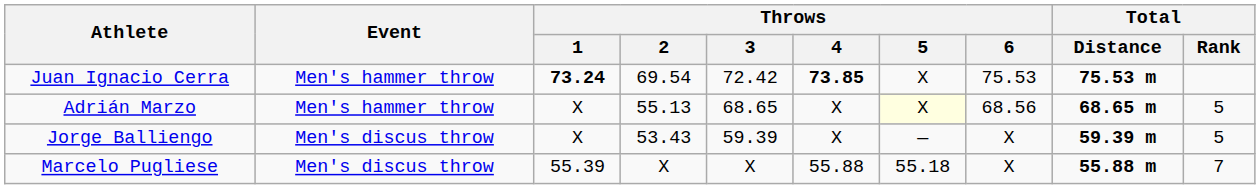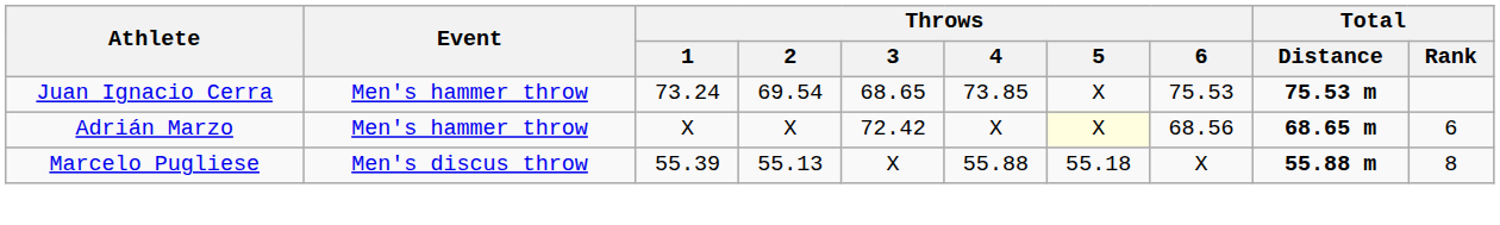 <table class="wikitable" style="font-size:95%; text-align:center;" width="95%">
 <tr>
 <th rowspan="2">Athlete</th>
 <th rowspan="2">Event</th>
 <th colspan="6">Throws</th>
 <th colspan="2">Total</th>
 </tr>
 <tr>
 <th>1</th>
 <th>2</th>
 <th>3</th>
 <th>4</th>
 <th>5</th>
 <th>6</th>
 <th>Distance</th>
 <th>Rank</th>
 </tr>
 <tr>
 <td width=20%><a href='#'>Juan Ignacio Cerra</a></td>
 <td><a href='#'>Men's hammer throw</a></td>
-<td><strong>73.24</strong></td>
+<td>73.24</td>
 <td>69.54</td>
-<td>72.42</td>
-<td><strong>73.85</strong></td>
+<td>68.65</td>
+<td>73.85</td>
 <td>X</td>
 <td>75.53</td>
 <td><strong>75.53 m </strong></td>
 <td></td>
 </tr>
 <tr>
 <td width=20%><a href='#'>Adrián Marzo</a></td>
 <td><a href='#'>Men's hammer throw</a></td>
 <td>X</td>
-<td>55.13</td>
-<td>68.65</td>
+<td>X</td>
+<td>72.42</td>
 <td>X</td>
 <td style="background: lightyellow;">X</td>
 <td>68.56</td>
 <td><strong>68.65 m </strong></td>
-<td>5</td>
-</tr>
-<tr>
-<td width=20%><a href='#'>Jorge Balliengo</a></td>
-<td><a href='#'>Men's discus throw</a></td>
-<td>X</td>
-<td>53.43</td>
-<td>59.39</td>
-<td>X</td>
-<td>—</td>
-<td>X</td>
-<td><strong>59.39 m </strong></td>
-<td>5</td>
+<td>6</td>
 </tr>
 <tr>
 <td width=20%><a href='#'>Marcelo Pugliese</a></td>
 <td><a href='#'>Men's discus throw</a></td>
 <td>55.39</td>
-<td>X</td>
+<td>55.13</td>
 <td>X</td>
 <td>55.88</td>
 <td>55.18</td>
 <td>X</td>
 <td><strong>55.88 m </strong></td>
-<td>7</td>
+<td>8</td>
 </tr>
 </table>
